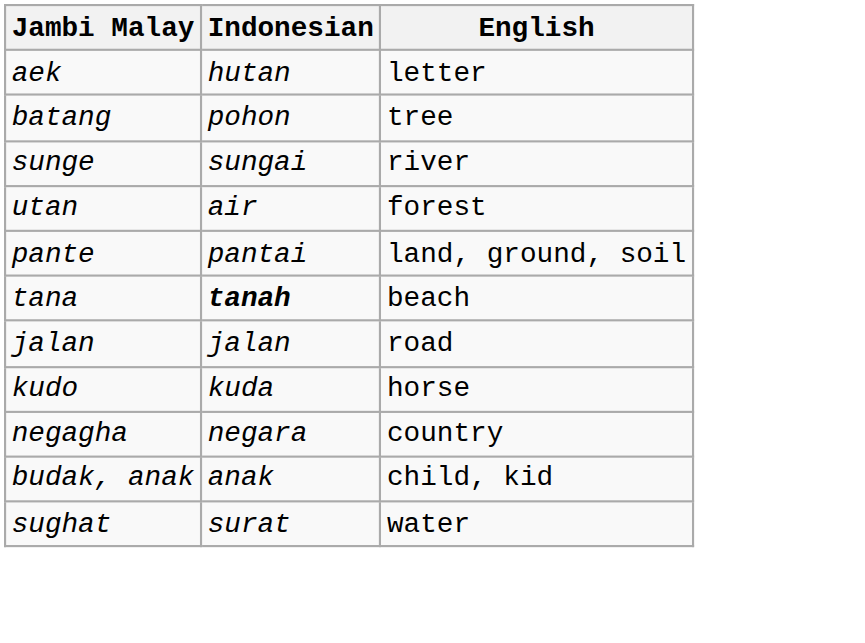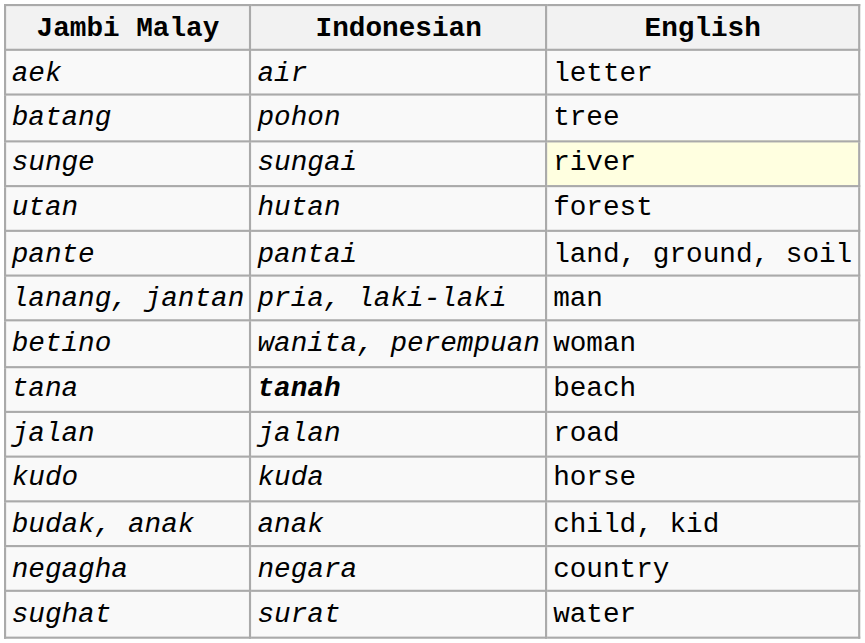 <table class="wikitable">
 <tr>
 <th>Jambi Malay</th>
 <th>Indonesian</th>
 <th>English</th>
 </tr>
 <tr>
 <td><em>aek</em></td>
-<td><em>hutan</em></td>
+<td><em>air</em></td>
 <td>letter</td>
 </tr>
 <tr>
 <td><em>batang</em></td>
 <td><em>pohon</em></td>
 <td>tree</td>
 </tr>
 <tr>
 <td><em>sunge</em></td>
 <td><em>sungai</em></td>
-<td>river</td>
+<td style="background: lightyellow;">river</td>
 </tr>
 <tr>
 <td><em>utan</em></td>
-<td><em>air</em></td>
+<td><em>hutan</em></td>
 <td>forest</td>
 </tr>
 <tr>
 <td><em>pante</em></td>
 <td><em>pantai</em></td>
 <td>land, ground, soil</td>
+</tr>
+<tr>
+<td><em>lanang, jantan</em></td>
+<td><em>pria, laki-laki</em></td>
+<td>man</td>
+</tr>
+<tr>
+<td><em>betino</em></td>
+<td><em>wanita, perempuan</em></td>
+<td>woman</td>
 </tr>
 <tr>
 <td><em>tana</em></td>
 <td><strong><em>tanah</em></strong></td>
 <td>beach</td>
 </tr>
 <tr>
 <td><em>jalan</em></td>
 <td><em>jalan</em></td>
 <td>road</td>
 </tr>
 <tr>
 <td><em>kudo</em></td>
 <td><em>kuda</em></td>
 <td>horse</td>
 </tr>
 <tr>
+<td><em>budak, anak</em></td>
+<td><em>anak</em></td>
+<td>child, kid</td>
+</tr>
+<tr>
 <td><em>negagha</em></td>
 <td><em>negara</em></td>
 <td>country</td>
-</tr>
-<tr>
-<td><em>budak, anak</em></td>
-<td><em>anak</em></td>
-<td>child, kid</td>
 </tr>
 <tr>
 <td><em>sughat</em></td>
 <td><em>surat</em></td>
 <td>water</td>
 </tr>
 </table>
